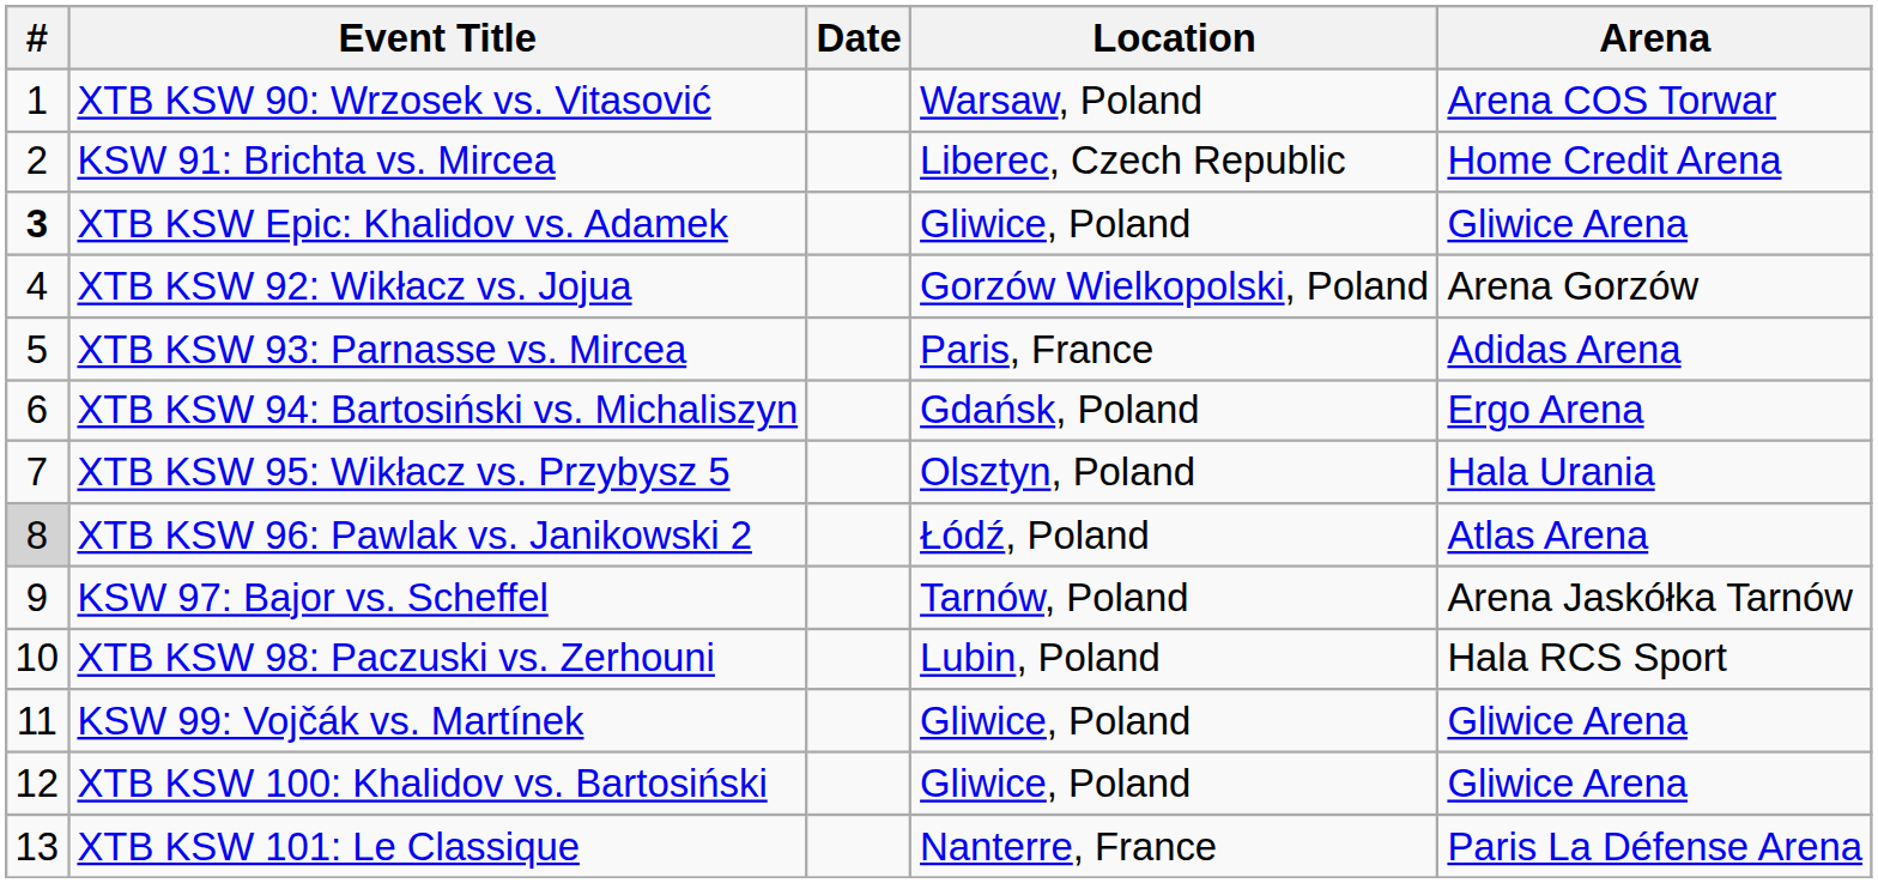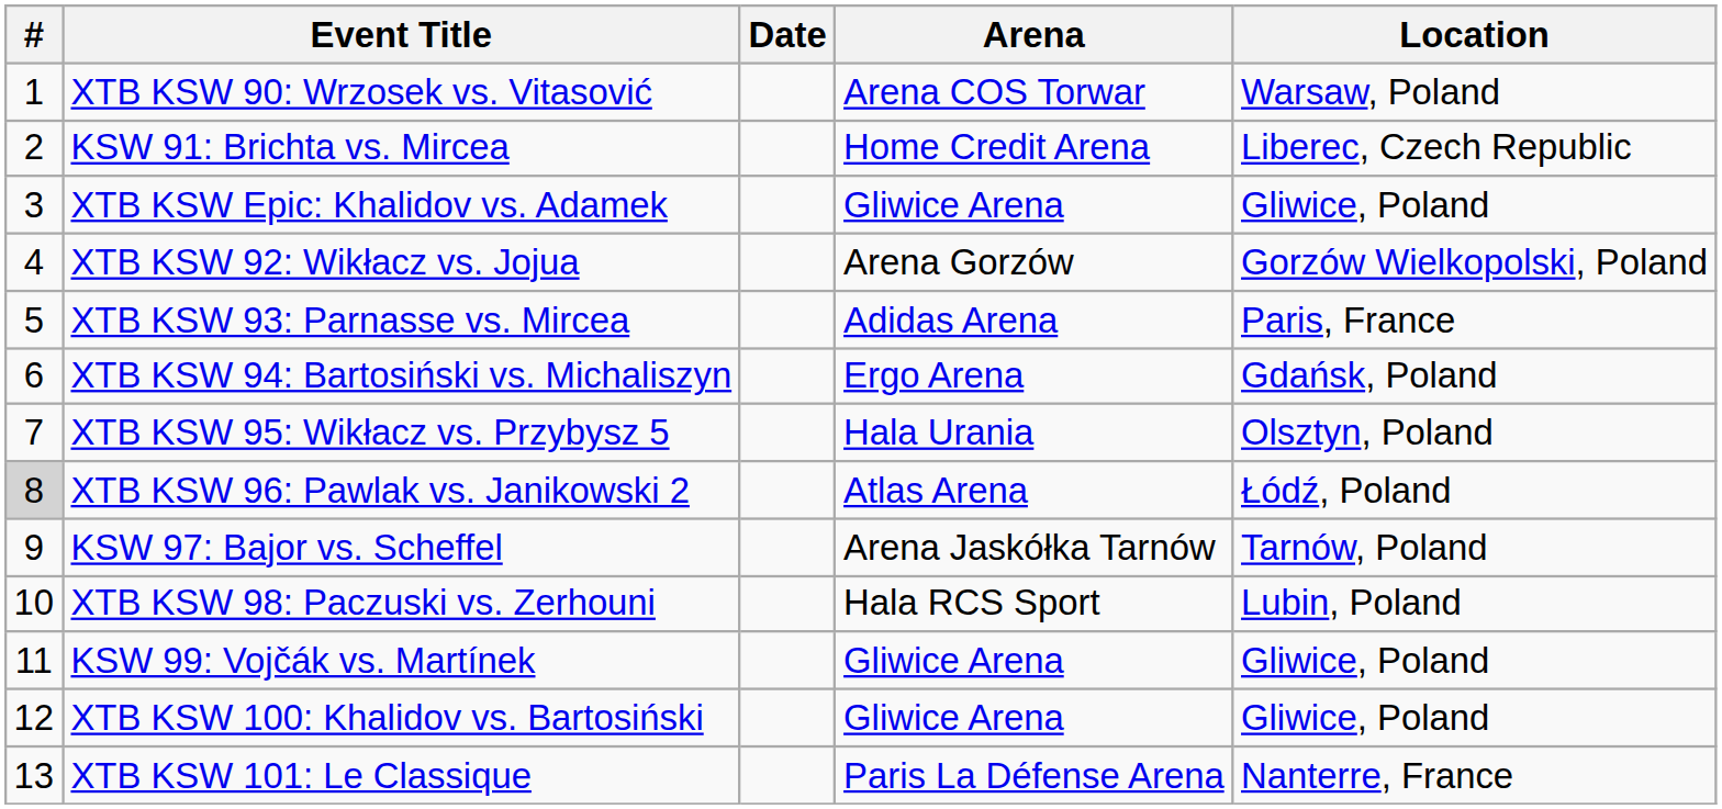 <table class="sortable wikitable succession-box" style="margin:1.0em auto; font-size:90%;">
 <tr>
 <th scope="col">#</th>
 <th scope="col">Event Title</th>
 <th scope="col">Date</th>
+<th scope="col">Arena</th>
 <th scope="col">Location</th>
-<th scope="col">Arena</th>
 </tr>
 <tr>
 <td align=center>1</td>
 <td><a href='#'>XTB KSW 90: Wrzosek vs. Vitasović</a></td>
 <td></td>
+<td><a href='#'>Arena COS Torwar</a></td>
 <td> <a href='#'>Warsaw</a>, Poland</td>
-<td><a href='#'>Arena COS Torwar</a></td>
 </tr>
 <tr>
 <td align=center>2</td>
 <td><a href='#'>KSW 91: Brichta vs. Mircea</a></td>
 <td></td>
+<td><a href='#'>Home Credit Arena</a></td>
 <td> <a href='#'>Liberec</a>, Czech Republic</td>
-<td><a href='#'>Home Credit Arena</a></td>
 </tr>
 <tr>
-<td align=center><strong>3</strong></td>
+<td align=center>3</td>
 <td><a href='#'>XTB KSW Epic: Khalidov vs. Adamek</a></td>
 <td></td>
+<td><a href='#'>Gliwice Arena</a></td>
 <td> <a href='#'>Gliwice</a>, Poland</td>
-<td><a href='#'>Gliwice Arena</a></td>
 </tr>
 <tr>
 <td align=center>4</td>
 <td><a href='#'>XTB KSW 92: Wikłacz vs. Jojua</a></td>
 <td></td>
+<td>Arena Gorzów</td>
 <td> <a href='#'>Gorzów Wielkopolski</a>, Poland</td>
-<td>Arena Gorzów</td>
 </tr>
 <tr>
 <td align=center>5</td>
 <td><a href='#'>XTB KSW 93: Parnasse vs. Mircea</a></td>
 <td></td>
+<td><a href='#'>Adidas Arena</a></td>
 <td>  <a href='#'>Paris</a>, France</td>
-<td><a href='#'>Adidas Arena</a></td>
 </tr>
 <tr>
 <td align=center>6</td>
 <td><a href='#'>XTB KSW 94: Bartosiński vs. Michaliszyn</a></td>
 <td></td>
+<td><a href='#'>Ergo Arena</a></td>
 <td> <a href='#'>Gdańsk</a>, Poland</td>
-<td><a href='#'>Ergo Arena</a></td>
 </tr>
 <tr>
 <td align=center>7</td>
 <td><a href='#'>XTB KSW 95: Wikłacz vs. Przybysz 5</a></td>
 <td></td>
+<td><a href='#'>Hala Urania</a></td>
 <td> <a href='#'>Olsztyn</a>, Poland</td>
-<td><a href='#'>Hala Urania</a></td>
 </tr>
 <tr>
 <td align=center style="background: lightgrey;">8</td>
 <td><a href='#'>XTB KSW 96: Pawlak vs. Janikowski 2</a></td>
 <td></td>
+<td><a href='#'>Atlas Arena</a></td>
 <td> <a href='#'>Łódź</a>, Poland</td>
-<td><a href='#'>Atlas Arena</a></td>
 </tr>
 <tr>
 <td align=center>9</td>
 <td><a href='#'>KSW 97: Bajor vs. Scheffel</a></td>
 <td></td>
+<td>Arena Jaskółka Tarnów</td>
 <td> <a href='#'>Tarnów</a>, Poland</td>
-<td>Arena Jaskółka Tarnów</td>
 </tr>
 <tr>
 <td align=center>10</td>
 <td><a href='#'>XTB KSW 98: Paczuski vs. Zerhouni</a></td>
 <td></td>
+<td>Hala RCS Sport</td>
 <td> <a href='#'>Lubin</a>, Poland</td>
-<td>Hala RCS Sport</td>
 </tr>
 <tr>
 <td align=center>11</td>
 <td><a href='#'>KSW 99: Vojčák vs. Martínek</a></td>
 <td></td>
+<td><a href='#'>Gliwice Arena</a></td>
 <td> <a href='#'>Gliwice</a>, Poland</td>
-<td><a href='#'>Gliwice Arena</a></td>
 </tr>
 <tr>
 <td align=center>12</td>
 <td><a href='#'>XTB KSW 100: Khalidov vs. Bartosiński</a></td>
 <td></td>
+<td><a href='#'>Gliwice Arena</a></td>
 <td> <a href='#'>Gliwice</a>, Poland</td>
-<td><a href='#'>Gliwice Arena</a></td>
 </tr>
 <tr>
 <td align=center>13</td>
 <td><a href='#'>XTB KSW 101: Le Classique</a></td>
 <td></td>
+<td><a href='#'>Paris La Défense Arena</a></td>
 <td> <a href='#'>Nanterre</a>, France</td>
-<td><a href='#'>Paris La Défense Arena</a></td>
 </tr>
 </table>
